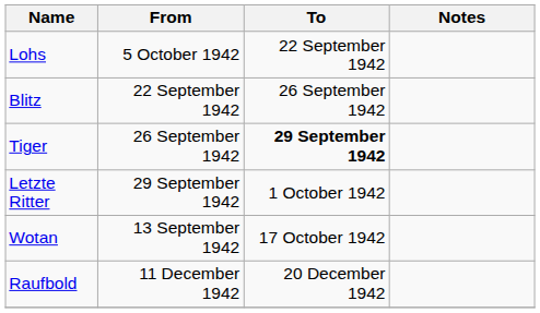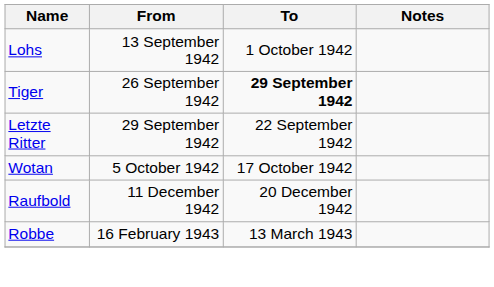 <table class="wikitable sortable" style="margin: 1em auto 1em auto;"|->
 <tr>
 <th scope="col" width="80px">Name</th>
 <th scope="col" width="130px">From</th>
 <th scope="col" width="130px">To</th>
 <th scope="col" width="130px">Notes</th>
 </tr>
 <tr>
 <td><a href='#'>Lohs</a></td>
-<td align="right">5 October 1942</td>
-<td align="right">22 September 1942</td>
-<td></td>
-</tr>
-<tr>
-<td><a href='#'>Blitz</a></td>
-<td align="right">22 September 1942</td>
-<td align="right">26 September 1942</td>
+<td align="right">13 September 1942</td>
+<td align="right">1 October 1942</td>
 <td></td>
 </tr>
 <tr>
 <td><a href='#'>Tiger</a></td>
 <td align="right">26 September 1942</td>
 <td align="right"><strong>29 September 1942</strong></td>
 <td></td>
 </tr>
 <tr>
 <td><a href='#'>Letzte Ritter</a></td>
 <td align="right">29 September 1942</td>
-<td align="right">1 October 1942</td>
+<td align="right">22 September 1942</td>
 <td></td>
 </tr>
 <tr>
 <td><a href='#'>Wotan</a></td>
-<td align="right">13 September 1942</td>
+<td align="right">5 October 1942</td>
 <td align="right">17 October 1942</td>
 <td></td>
 </tr>
 <tr>
 <td><a href='#'>Raufbold</a></td>
 <td align="right">11 December 1942</td>
 <td align="right">20 December 1942</td>
 <td></td>
 </tr>
 <tr>
+<td><a href='#'>Robbe</a></td>
+<td align="right">16 February 1943</td>
+<td align="right">13 March 1943</td>
+<td></td>
+</tr>
+<tr>
 </tr>
 </table>
